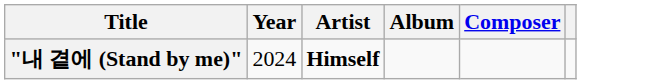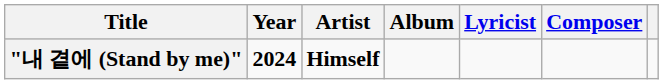 <table class="wikitable plainrowheaders" style="text-align:center">
 <tr>
 <th scope="col">Title</th>
 <th scope="col">Year</th>
 <th scope="col">Artist</th>
 <th scope="col">Album</th>
+<th scope="col"><a href='#'>Lyricist</a></th>
 <th scope="col"><a href='#'>Composer</a></th>
 <th scope="col"></th>
 </tr>
 <tr>
 <th scope="row">"내 곁에 (Stand by me)"</th>
-<td>2024</td>
+<td><strong>2024</strong></td>
 <td><strong>Himself</strong></td>
+<td></td>
 <td></td>
 <td></td>
 <td></td>
 </tr>
 </table>
